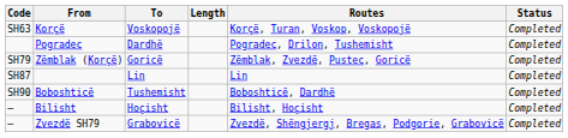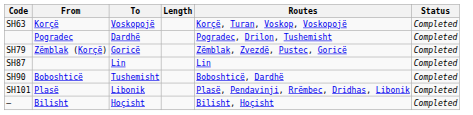 <table class="wikitable sortable">
 <tr>
 <th>Code</th>
 <th>From</th>
 <th>To</th>
 <th>Length</th>
 <th>Routes</th>
 <th>Status</th>
 </tr>
 <tr>
 <td>SH63</td>
 <td><a href='#'>Korçë</a> </td>
 <td><a href='#'>Voskopojë</a></td>
 <td></td>
 <td><a href='#'>Korçë</a>, <a href='#'>Turan</a>, <a href='#'>Voskop</a>, <a href='#'>Voskopojë</a></td>
 <td><em>Completed</em></td>
 </tr>
 <tr>
 <td></td>
 <td><a href='#'>Pogradec</a> </td>
 <td><a href='#'>Dardhë</a></td>
 <td></td>
 <td><a href='#'>Pogradec</a>, <a href='#'>Drilon</a>, <a href='#'>Tushemisht</a></td>
 <td><em>Completed</em></td>
 </tr>
 <tr>
 <td>SH79</td>
 <td><a href='#'>Zëmblak</a> (<a href='#'>Korçë</a>) </td>
 <td><a href='#'>Goricë</a> </td>
 <td></td>
 <td><a href='#'>Zëmblak</a>, <a href='#'>Zvezdë</a>, <a href='#'>Pustec</a>, <a href='#'>Goricë</a></td>
 <td><em>Completed</em></td>
 </tr>
 <tr>
 <td>SH87</td>
 <td></td>
 <td><a href='#'>Lin</a></td>
 <td></td>
 <td><a href='#'>Lin</a></td>
 <td><em>Completed</em></td>
 </tr>
 <tr>
 <td>SH90</td>
 <td><a href='#'>Boboshticë</a><br></td>
 <td><a href='#'>Tushemisht</a> </td>
 <td></td>
 <td><a href='#'>Boboshticë</a>, <a href='#'>Dardhë</a></td>
 <td><em>Completed</em></td>
 </tr>
 <tr>
+<td>SH101</td>
+<td><a href='#'>Plasë</a><br></td>
+<td><a href='#'>Libonik</a><br></td>
+<td></td>
+<td><a href='#'>Plasë</a>, <a href='#'>Pendavinji</a>, <a href='#'>Rrëmbec</a>, <a href='#'>Dridhas</a>, <a href='#'>Libonik</a></td>
+<td><em>Completed</em></td>
+</tr>
+<tr>
 <td>—</td>
 <td><a href='#'>Bilisht</a><br></td>
 <td><a href='#'>Hoçisht</a></td>
 <td></td>
 <td><a href='#'>Bilisht</a>, <a href='#'>Hoçisht</a></td>
 <td><em>Completed</em></td>
 </tr>
-<tr>
-<td>—</td>
-<td><a href='#'>Zvezdë</a> SH79</td>
-<td><a href='#'>Grabovicë</a><br></td>
-<td></td>
-<td><a href='#'>Zvezdë</a>, <a href='#'>Shëngjergj</a>, <a href='#'>Bregas</a>, <a href='#'>Podgorie</a>, <a href='#'>Grabovicë</a></td>
-<td><em>Completed</em></td>
-</tr>
 </table>
